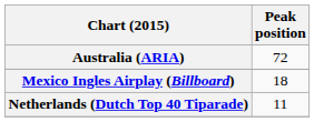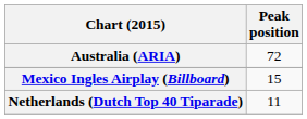 <table class="wikitable sortable plainrowheaders" style="text-align:center">
 <tr>
 <th scope="col">Chart (2015)</th>
 <th scope="col">Peak<br>position</th>
 </tr>
 <tr>
 <th scope="row">Australia (<a href='#'>ARIA</a>)</th>
 <td>72</td>
 </tr>
 <tr>
 </tr>
 <tr>
 </tr>
 <tr>
 </tr>
 <tr>
 </tr>
 <tr>
 </tr>
 <tr>
 <th scope="row"><a href='#'>Mexico Ingles Airplay</a> (<em><a href='#'>Billboard</a></em>)</th>
-<td>18</td>
+<td>15</td>
 </tr>
 <tr>
 <th scope="row">Netherlands (<a href='#'>Dutch Top 40 Tiparade</a>)</th>
 <td>11</td>
 </tr>
 <tr>
 </tr>
 <tr>
 </tr>
 <tr>
 </tr>
 <tr>
 </tr>
 </table>
